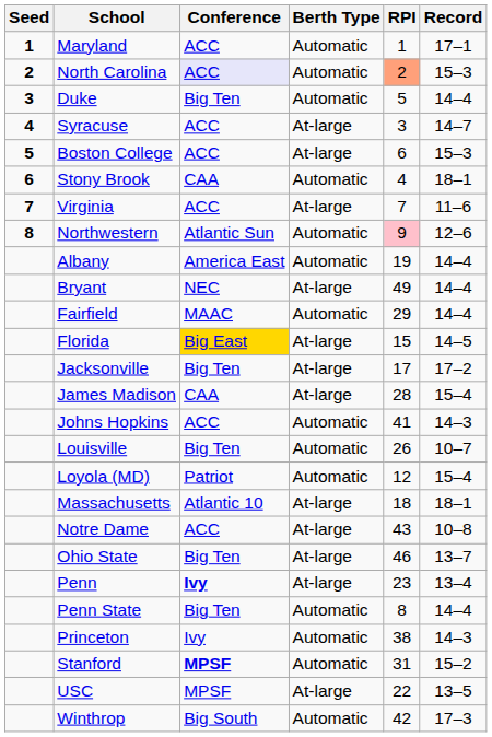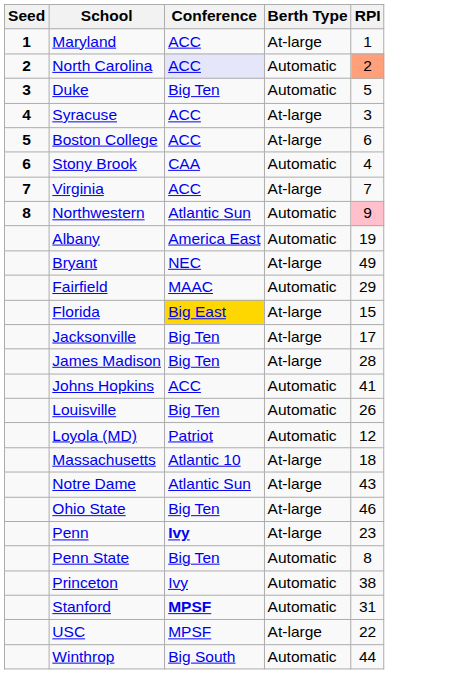 <table class="wikitable sortable">
 <tr>
 <th>Seed</th>
 <th>School</th>
 <th>Conference</th>
 <th>Berth Type</th>
 <th>RPI</th>
-<th>Record</th>
 </tr>
 <tr>
 <td align=center><strong>1</strong></td>
 <td><a href='#'>Maryland</a></td>
 <td><a href='#'>ACC</a></td>
-<td>Automatic</td>
+<td>At-large</td>
 <td align=center>1</td>
-<td align=center>17–1</td>
 </tr>
 <tr>
 <td align=center><strong>2</strong></td>
 <td><a href='#'>North Carolina</a></td>
 <td style="background: lavender;"><a href='#'>ACC</a></td>
 <td>Automatic</td>
 <td align=center style="background: lightsalmon;">2</td>
-<td align=center>15–3</td>
 </tr>
 <tr>
 <td align=center><strong>3</strong></td>
 <td><a href='#'>Duke</a></td>
 <td><a href='#'>Big Ten</a></td>
 <td>Automatic</td>
 <td align=center>5</td>
-<td align=center>14–4</td>
 </tr>
 <tr>
 <td align=center><strong>4</strong></td>
 <td><a href='#'>Syracuse</a></td>
 <td><a href='#'>ACC</a></td>
 <td>At-large</td>
 <td align=center>3</td>
-<td align=center>14–7</td>
 </tr>
 <tr>
 <td align=center><strong>5</strong></td>
 <td><a href='#'>Boston College</a></td>
 <td><a href='#'>ACC</a></td>
 <td>At-large</td>
 <td align=center>6</td>
-<td align=center>15–3</td>
 </tr>
 <tr>
 <td align=center><strong>6</strong></td>
 <td><a href='#'>Stony Brook</a></td>
 <td><a href='#'>CAA</a></td>
 <td>Automatic</td>
 <td align=center>4</td>
-<td align=center>18–1</td>
 </tr>
 <tr>
 <td align=center><strong>7</strong></td>
 <td><a href='#'>Virginia</a></td>
 <td><a href='#'>ACC</a></td>
 <td>At-large</td>
 <td align=center>7</td>
-<td align=center>11–6</td>
 </tr>
 <tr>
 <td align=center><strong>8</strong></td>
 <td><a href='#'>Northwestern</a></td>
 <td><a href='#'>Atlantic Sun</a></td>
 <td>Automatic</td>
 <td align=center style="background: pink;">9</td>
-<td align=center>12–6</td>
 </tr>
 <tr>
 <td align=center></td>
 <td><a href='#'>Albany</a></td>
 <td><a href='#'>America East</a></td>
 <td>Automatic</td>
 <td align=center>19</td>
-<td align=center>14–4</td>
 </tr>
 <tr>
 <td align=center></td>
 <td><a href='#'>Bryant</a></td>
 <td><a href='#'>NEC</a></td>
 <td>At-large</td>
 <td align=center>49</td>
-<td align=center>14–4</td>
 </tr>
 <tr>
 <td align=center></td>
 <td><a href='#'>Fairfield</a></td>
 <td><a href='#'>MAAC</a></td>
 <td>Automatic</td>
 <td align=center>29</td>
-<td align=center>14–4</td>
 </tr>
 <tr>
 <td align=center></td>
 <td><a href='#'>Florida</a></td>
 <td style="background: gold;"><a href='#'>Big East</a></td>
 <td>At-large</td>
 <td align=center>15</td>
-<td align=center>14–5</td>
 </tr>
 <tr>
 <td align=center></td>
 <td><a href='#'>Jacksonville</a></td>
 <td><a href='#'>Big Ten</a></td>
 <td>At-large</td>
 <td align=center>17</td>
-<td align=center>17–2</td>
 </tr>
 <tr>
 <td align=center></td>
 <td><a href='#'>James Madison</a></td>
-<td><a href='#'>CAA</a></td>
+<td><a href='#'>Big Ten</a></td>
 <td>At-large</td>
 <td align=center>28</td>
-<td align=center>15–4</td>
 </tr>
 <tr>
 <td align=center></td>
 <td><a href='#'>Johns Hopkins</a></td>
 <td><a href='#'>ACC</a></td>
 <td>Automatic</td>
 <td align=center>41</td>
-<td align=center>14–3</td>
 </tr>
 <tr>
 <td align=center></td>
 <td><a href='#'>Louisville</a></td>
 <td><a href='#'>Big Ten</a></td>
 <td>Automatic</td>
 <td align=center>26</td>
-<td align=center>10–7</td>
 </tr>
 <tr>
 <td align=center></td>
 <td><a href='#'>Loyola (MD)</a></td>
 <td><a href='#'>Patriot</a></td>
 <td>Automatic</td>
 <td align=center>12</td>
-<td align=center>15–4</td>
 </tr>
 <tr>
 <td align=center></td>
 <td><a href='#'>Massachusetts</a></td>
 <td><a href='#'>Atlantic 10</a></td>
 <td>At-large</td>
 <td align=center>18</td>
-<td align=center>18–1</td>
 </tr>
 <tr>
 <td align=center></td>
 <td><a href='#'>Notre Dame</a></td>
-<td><a href='#'>ACC</a></td>
+<td><a href='#'>Atlantic Sun</a></td>
 <td>At-large</td>
 <td align=center>43</td>
-<td align=center>10–8</td>
 </tr>
 <tr>
 <td align=center></td>
 <td><a href='#'>Ohio State</a></td>
 <td><a href='#'>Big Ten</a></td>
 <td>At-large</td>
 <td align=center>46</td>
-<td align=center>13–7</td>
 </tr>
 <tr>
 <td align=center></td>
 <td><a href='#'>Penn</a></td>
 <td><strong><a href='#'>Ivy</a></strong></td>
 <td>At-large</td>
 <td align=center>23</td>
-<td align=center>13–4</td>
 </tr>
 <tr>
 <td align=center></td>
 <td><a href='#'>Penn State</a></td>
 <td><a href='#'>Big Ten</a></td>
 <td>Automatic</td>
 <td align=center>8</td>
-<td align=center>14–4</td>
 </tr>
 <tr>
 <td align=center></td>
 <td><a href='#'>Princeton</a></td>
 <td><a href='#'>Ivy</a></td>
 <td>Automatic</td>
 <td align=center>38</td>
-<td align=center>14–3</td>
 </tr>
 <tr>
 <td align=center></td>
 <td><a href='#'>Stanford</a></td>
 <td><strong><a href='#'>MPSF</a></strong></td>
 <td>Automatic</td>
 <td align=center>31</td>
-<td align=center>15–2</td>
 </tr>
 <tr>
 <td align=center></td>
 <td><a href='#'>USC</a></td>
 <td><a href='#'>MPSF</a></td>
 <td>At-large</td>
 <td align=center>22</td>
-<td align=center>13–5</td>
 </tr>
 <tr>
 <td align=center></td>
 <td><a href='#'>Winthrop</a></td>
 <td><a href='#'>Big South</a></td>
 <td>Automatic</td>
-<td align=center>42</td>
-<td align=center>17–3</td>
+<td align=center>44</td>
 </tr>
 </table>
